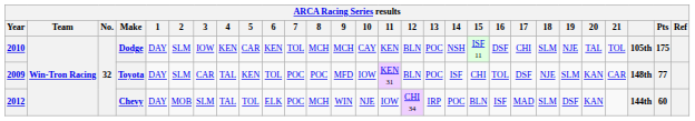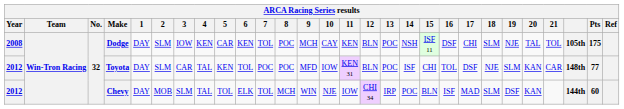 <table class="wikitable" style="text-align:center; font-size:75%">
 <tr>
 <th colspan=45><a href='#'>ARCA Racing Series</a> results</th>
 </tr>
 <tr>
 <th>Year</th>
 <th>Team</th>
 <th>No.</th>
 <th>Make</th>
 <th>1</th>
 <th>2</th>
 <th>3</th>
 <th>4</th>
 <th>5</th>
 <th>6</th>
 <th>7</th>
 <th>8</th>
 <th>9</th>
 <th>10</th>
 <th>11</th>
 <th>12</th>
 <th>13</th>
 <th>14</th>
 <th>15</th>
 <th>16</th>
 <th>17</th>
 <th>18</th>
 <th>19</th>
 <th>20</th>
 <th>21</th>
 <th></th>
 <th>Pts</th>
 <th>Ref</th>
 </tr>
 <tr>
-<th><a href='#'>2010</a></th>
+<th><a href='#'>2008</a></th>
 <th rowspan=3><a href='#'>Win-Tron Racing</a></th>
 <th rowspan=3>32</th>
 <th><a href='#'>Dodge</a></th>
 <td><a href='#'>DAY</a></td>
 <td><a href='#'>SLM</a></td>
 <td><a href='#'>IOW</a></td>
 <td><a href='#'>KEN</a></td>
 <td><a href='#'>CAR</a></td>
 <td><a href='#'>KEN</a></td>
 <td><a href='#'>TOL</a></td>
-<td><a href='#'>MCH</a></td>
+<td><a href='#'>POC</a></td>
 <td><a href='#'>MCH</a></td>
 <td><a href='#'>CAY</a></td>
 <td><a href='#'>KEN</a></td>
 <td><a href='#'>BLN</a></td>
 <td><a href='#'>POC</a></td>
 <td><a href='#'>NSH</a></td>
 <td style="background:#DFFFDF;"><a href='#'>ISF</a><br><small>11</small></td>
 <td><a href='#'>DSF</a></td>
 <td><a href='#'>CHI</a></td>
 <td><a href='#'>SLM</a></td>
 <td><a href='#'>NJE</a></td>
 <td><a href='#'>TAL</a></td>
 <td><a href='#'>TOL</a></td>
 <th>105th</th>
 <th>175</th>
 <th></th>
 </tr>
 <tr>
-<th><a href='#'>2009</a></th>
+<th><a href='#'>2012</a></th>
 <th><a href='#'>Toyota</a></th>
 <td><a href='#'>DAY</a></td>
 <td><a href='#'>SLM</a></td>
 <td><a href='#'>CAR</a></td>
 <td><a href='#'>TAL</a></td>
 <td><a href='#'>KEN</a></td>
 <td><a href='#'>TOL</a></td>
 <td><a href='#'>POC</a></td>
 <td><a href='#'>POC</a></td>
 <td><a href='#'>MFD</a></td>
 <td><a href='#'>IOW</a></td>
 <td style="background:#EFCFFF;"><a href='#'>KEN</a><br><small>31</small></td>
 <td><a href='#'>BLN</a></td>
 <td><a href='#'>POC</a></td>
 <td><a href='#'>ISF</a></td>
 <td><a href='#'>CHI</a></td>
 <td><a href='#'>TOL</a></td>
 <td><a href='#'>DSF</a></td>
 <td><a href='#'>NJE</a></td>
 <td><a href='#'>SLM</a></td>
 <td><a href='#'>KAN</a></td>
 <td><a href='#'>CAR</a></td>
 <th>148th</th>
 <th>77</th>
 <th></th>
 </tr>
 <tr>
 <th><a href='#'>2012</a></th>
 <th><a href='#'>Chevy</a></th>
 <td><a href='#'>DAY</a></td>
 <td><a href='#'>MOB</a></td>
 <td><a href='#'>SLM</a></td>
 <td><a href='#'>TAL</a></td>
 <td><a href='#'>TOL</a></td>
 <td><a href='#'>ELK</a></td>
-<td><a href='#'>POC</a></td>
+<td><a href='#'>TOL</a></td>
 <td><a href='#'>MCH</a></td>
 <td><a href='#'>WIN</a></td>
 <td><a href='#'>NJE</a></td>
 <td><a href='#'>IOW</a></td>
 <td style="background:#EFCFFF;"><a href='#'>CHI</a><br><small>34</small></td>
 <td><a href='#'>IRP</a></td>
 <td><a href='#'>POC</a></td>
 <td><a href='#'>BLN</a></td>
 <td><a href='#'>ISF</a></td>
 <td><a href='#'>MAD</a></td>
 <td><a href='#'>SLM</a></td>
 <td><a href='#'>DSF</a></td>
 <td><a href='#'>KAN</a></td>
 <td></td>
 <th>144th</th>
 <th>60</th>
 <th></th>
 </tr>
 </table>
